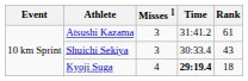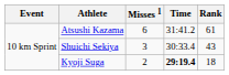 <table class="wikitable" style="font-size:90%">
 <tr>
 <th>Event</th>
 <th>Athlete</th>
 <th>Misses <sup>1</sup></th>
 <th>Time</th>
 <th>Rank</th>
 </tr>
 <tr>
 <td rowspan="3">10 km Sprint</td>
 <td><a href='#'>Atsushi Kazama</a></td>
-<td align="center">3</td>
+<td align="center">6</td>
 <td align="center">31:41.2</td>
 <td align="center">61</td>
 </tr>
 <tr>
 <td><a href='#'>Shuichi Sekiya</a></td>
 <td align="center">3</td>
 <td align="center">30:33.4</td>
 <td align="center">43</td>
 </tr>
 <tr>
 <td><a href='#'>Kyoji Suga</a></td>
-<td align="center">4</td>
+<td align="center">2</td>
 <td align="center"><strong>29:19.4</strong></td>
 <td align="center">18</td>
 </tr>
 </table>
